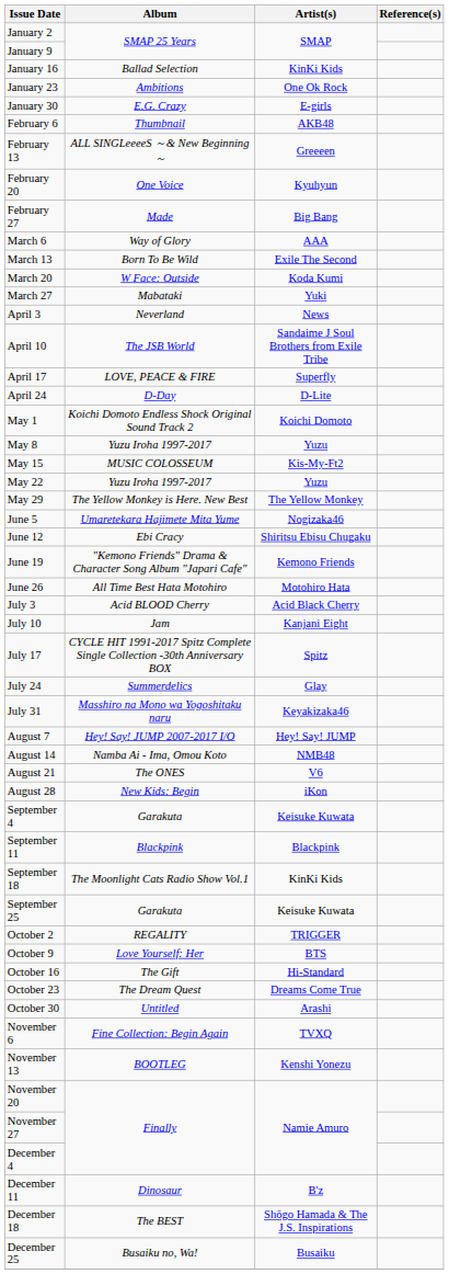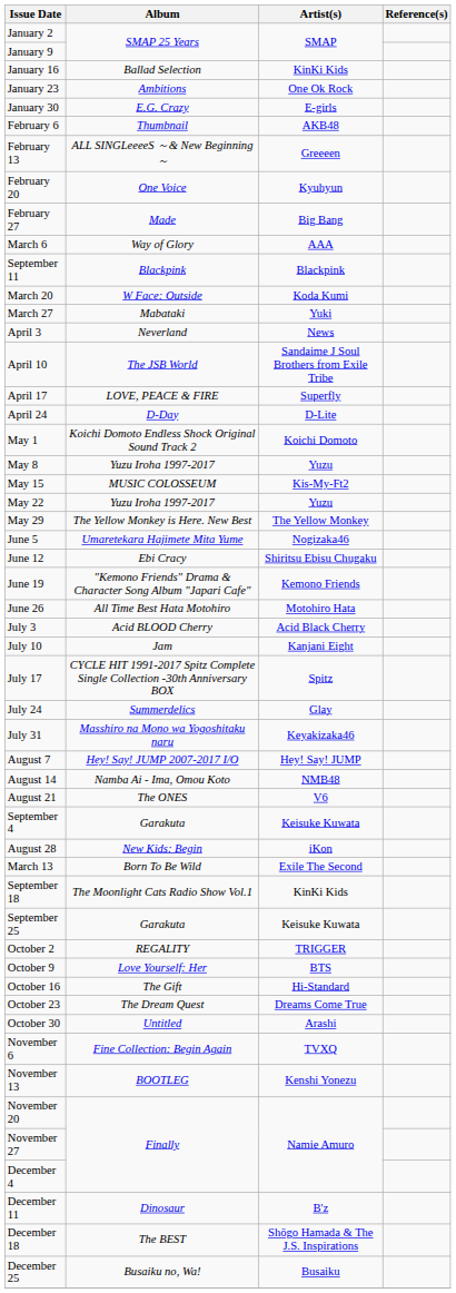 <table class="wikitable" style="text-align:center;">
 <tr>
 <th>Issue Date</th>
 <th>Album</th>
 <th>Artist(s)</th>
 <th>Reference(s)</th>
 </tr>
 <tr>
 <td align="left">January 2</td>
 <td rowspan="2"><em><a href='#'>SMAP 25 Years</a></em></td>
 <td rowspan="2"><a href='#'>SMAP</a></td>
 <td></td>
 </tr>
 <tr>
 <td align="left">January 9</td>
 <td></td>
 </tr>
 <tr>
 <td align="left">January 16</td>
 <td><em>Ballad Selection</em></td>
 <td><a href='#'>KinKi Kids</a></td>
 <td></td>
 </tr>
 <tr>
 <td align="left">January 23</td>
 <td><em><a href='#'>Ambitions</a></em></td>
 <td><a href='#'>One Ok Rock</a></td>
 <td></td>
 </tr>
 <tr>
 <td align="left">January 30</td>
 <td><em><a href='#'>E.G. Crazy</a></em></td>
 <td><a href='#'>E-girls</a></td>
 <td></td>
 </tr>
 <tr>
 <td align="left">February 6</td>
 <td><em><a href='#'>Thumbnail</a></em></td>
 <td><a href='#'>AKB48</a></td>
 <td></td>
 </tr>
 <tr>
 <td align="left">February 13</td>
 <td><em>ALL SINGLeeeeS ～& New Beginning～</em></td>
 <td><a href='#'>Greeeen</a></td>
 <td></td>
 </tr>
 <tr>
 <td align="left">February 20</td>
 <td><em><a href='#'>One Voice</a></em></td>
 <td><a href='#'>Kyuhyun</a></td>
 <td></td>
 </tr>
 <tr>
 <td align="left">February 27</td>
 <td><em><a href='#'>Made</a></em></td>
 <td><a href='#'>Big Bang</a></td>
 <td></td>
 </tr>
 <tr>
 <td align="left">March 6</td>
 <td><em>Way of Glory</em></td>
 <td><a href='#'>AAA</a></td>
 <td></td>
 </tr>
 <tr>
-<td align="left">March 13</td>
-<td><em>Born To Be Wild</em></td>
-<td><a href='#'>Exile The Second</a></td>
+<td align="left">September 11</td>
+<td><em><a href='#'>Blackpink</a></em></td>
+<td><a href='#'>Blackpink</a></td>
 <td></td>
 </tr>
 <tr>
 <td align="left">March 20</td>
 <td><em><a href='#'>W Face: Outside</a></em></td>
 <td><a href='#'>Koda Kumi</a></td>
 <td></td>
 </tr>
 <tr>
 <td align="left">March 27</td>
 <td><em>Mabataki</em></td>
 <td><a href='#'>Yuki</a></td>
 <td></td>
 </tr>
 <tr>
 <td align="left">April 3</td>
 <td><em>Neverland</em></td>
 <td><a href='#'>News</a></td>
 <td></td>
 </tr>
 <tr>
 <td align="left">April 10</td>
 <td><em><a href='#'>The JSB World</a></em></td>
 <td><a href='#'>Sandaime J Soul Brothers from Exile Tribe</a></td>
 <td></td>
 </tr>
 <tr>
 <td align="left">April 17</td>
 <td><em>LOVE, PEACE & FIRE</em></td>
 <td><a href='#'>Superfly</a></td>
 <td></td>
 </tr>
 <tr>
 <td align="left">April 24</td>
 <td><em><a href='#'>D-Day</a></em></td>
 <td><a href='#'>D-Lite</a></td>
 <td></td>
 </tr>
 <tr>
 <td align="left">May 1</td>
 <td><em>Koichi Domoto Endless Shock Original Sound Track 2</em></td>
 <td><a href='#'>Koichi Domoto</a></td>
 <td></td>
 </tr>
 <tr>
 <td align="left">May 8</td>
 <td><em>Yuzu Iroha 1997-2017</em></td>
 <td><a href='#'>Yuzu</a></td>
 <td></td>
 </tr>
 <tr>
 <td align="left">May 15</td>
 <td><em>MUSIC COLOSSEUM</em></td>
 <td><a href='#'>Kis-My-Ft2</a></td>
 <td></td>
 </tr>
 <tr>
 <td align="left">May 22</td>
 <td><em>Yuzu Iroha 1997-2017</em></td>
 <td><a href='#'>Yuzu</a></td>
 <td></td>
 </tr>
 <tr>
 <td align="left">May 29</td>
 <td><em>The Yellow Monkey is Here. New Best</em></td>
 <td><a href='#'>The Yellow Monkey</a></td>
 <td></td>
 </tr>
 <tr>
 <td align="left">June 5</td>
 <td><em><a href='#'>Umaretekara Hajimete Mita Yume</a></em></td>
 <td><a href='#'>Nogizaka46</a></td>
 <td></td>
 </tr>
 <tr>
 <td align="left">June 12</td>
 <td><em>Ebi Cracy</em></td>
 <td><a href='#'>Shiritsu Ebisu Chugaku</a></td>
 <td></td>
 </tr>
 <tr>
 <td align="left">June 19</td>
 <td><em>"Kemono Friends" Drama & Character Song Album "Japari Cafe"</em></td>
 <td><a href='#'>Kemono Friends</a></td>
 <td></td>
 </tr>
 <tr>
 <td align="left">June 26</td>
 <td><em>All Time Best Hata Motohiro</em></td>
 <td><a href='#'>Motohiro Hata</a></td>
 <td></td>
 </tr>
 <tr>
 <td align="left">July 3</td>
 <td><em>Acid BLOOD Cherry</em></td>
 <td><a href='#'>Acid Black Cherry</a></td>
 <td></td>
 </tr>
 <tr>
 <td align="left">July 10</td>
 <td><em>Jam</em></td>
 <td><a href='#'>Kanjani Eight</a></td>
 <td></td>
 </tr>
 <tr>
 <td align="left">July 17</td>
 <td><em>CYCLE HIT 1991-2017 Spitz Complete Single Collection -30th Anniversary BOX</em></td>
 <td><a href='#'>Spitz</a></td>
 <td></td>
 </tr>
 <tr>
 <td align="left">July 24</td>
 <td><em><a href='#'>Summerdelics</a></em></td>
 <td><a href='#'>Glay</a></td>
 <td></td>
 </tr>
 <tr>
 <td align="left">July 31</td>
 <td><em><a href='#'>Masshiro na Mono wa Yogoshitaku naru</a></em></td>
 <td><a href='#'>Keyakizaka46</a></td>
 <td></td>
 </tr>
 <tr>
 <td align="left">August 7</td>
 <td><em><a href='#'>Hey! Say! JUMP 2007-2017 I/O</a></em></td>
 <td><a href='#'>Hey! Say! JUMP</a></td>
 <td></td>
 </tr>
 <tr>
 <td align="left">August 14</td>
 <td><em>Namba Ai - Ima, Omou Koto</em></td>
 <td><a href='#'>NMB48</a></td>
 <td></td>
 </tr>
 <tr>
 <td align="left">August 21</td>
 <td><em>The ONES</em></td>
 <td><a href='#'>V6</a></td>
 <td></td>
 </tr>
 <tr>
+<td align="left">September 4</td>
+<td><em>Garakuta</em></td>
+<td><a href='#'>Keisuke Kuwata</a></td>
+<td></td>
+</tr>
+<tr>
 <td align="left">August 28</td>
 <td><em><a href='#'>New Kids: Begin</a></em></td>
 <td><a href='#'>iKon</a></td>
 <td></td>
 </tr>
 <tr>
-<td align="left">September 4</td>
-<td><em>Garakuta</em></td>
-<td><a href='#'>Keisuke Kuwata</a></td>
-<td></td>
-</tr>
-<tr>
-<td align="left">September 11</td>
-<td><em><a href='#'>Blackpink</a></em></td>
-<td><a href='#'>Blackpink</a></td>
+<td align="left">March 13</td>
+<td><em>Born To Be Wild</em></td>
+<td><a href='#'>Exile The Second</a></td>
 <td></td>
 </tr>
 <tr>
 <td align="left">September 18</td>
 <td><em>The Moonlight Cats Radio Show Vol.1</em></td>
 <td>KinKi Kids</td>
 <td></td>
 </tr>
 <tr>
 <td align="left">September 25</td>
 <td><em>Garakuta</em></td>
 <td>Keisuke Kuwata</td>
 <td></td>
 </tr>
 <tr>
 <td align="left">October 2</td>
 <td><em>REGALITY</em></td>
 <td><a href='#'>TRIGGER</a></td>
 <td></td>
 </tr>
 <tr>
 <td align="left">October 9</td>
 <td><em><a href='#'>Love Yourself: Her</a></em></td>
 <td><a href='#'>BTS</a></td>
 <td></td>
 </tr>
 <tr>
 <td align="left">October 16</td>
 <td><em>The Gift</em></td>
 <td><a href='#'>Hi-Standard</a></td>
 <td></td>
 </tr>
 <tr>
 <td align="left">October 23</td>
 <td><em>The Dream Quest</em></td>
 <td><a href='#'>Dreams Come True</a></td>
 <td></td>
 </tr>
 <tr>
 <td align="left">October 30</td>
 <td><em><a href='#'>Untitled</a></em></td>
 <td><a href='#'>Arashi</a></td>
 <td></td>
 </tr>
 <tr>
 <td align="left">November 6</td>
 <td><em><a href='#'>Fine Collection: Begin Again</a></em></td>
 <td><a href='#'>TVXQ</a></td>
 <td></td>
 </tr>
 <tr>
 <td align="left">November 13</td>
 <td><em><a href='#'>BOOTLEG</a></em></td>
 <td><a href='#'>Kenshi Yonezu</a></td>
 <td></td>
 </tr>
 <tr>
 <td align="left">November 20</td>
 <td rowspan="3"><em><a href='#'>Finally</a></em></td>
 <td rowspan="3"><a href='#'>Namie Amuro</a></td>
 <td></td>
 </tr>
 <tr>
 <td align="left">November 27</td>
 <td></td>
 </tr>
 <tr>
 <td align="left">December 4</td>
 <td></td>
 </tr>
 <tr>
 <td align="left">December 11</td>
 <td><em><a href='#'>Dinosaur</a></em></td>
 <td><a href='#'>B'z</a></td>
 <td></td>
 </tr>
 <tr>
 <td align="left">December 18</td>
 <td><em>The BEST</em></td>
 <td><a href='#'>Shōgo Hamada & The J.S. Inspirations</a></td>
 <td></td>
 </tr>
 <tr>
 <td align="left">December 25</td>
 <td><em>Busaiku no, Wa!</em></td>
 <td><a href='#'>Busaiku</a></td>
 <td></td>
 </tr>
 <tr>
 </tr>
 </table>
